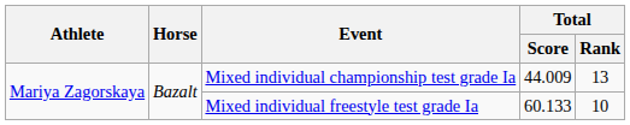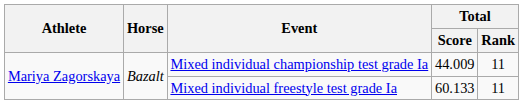 <table class=wikitable style="font-size:90%">
 <tr>
 <th rowspan="2">Athlete</th>
 <th rowspan="2">Horse</th>
 <th rowspan="2">Event</th>
 <th colspan="2">Total</th>
 </tr>
 <tr>
 <th>Score</th>
 <th>Rank</th>
 </tr>
 <tr>
 <td rowspan="2"><a href='#'>Mariya Zagorskaya</a></td>
 <td rowspan="2"><em>Bazalt</em></td>
 <td><a href='#'>Mixed individual championship test grade Ia</a></td>
 <td align="center">44.009</td>
-<td align="center">13</td>
+<td align="center">11</td>
 </tr>
 <tr>
 <td><a href='#'>Mixed individual freestyle test grade Ia</a></td>
 <td align="center">60.133</td>
-<td align="center">10</td>
+<td align="center">11</td>
 </tr>
 </table>
